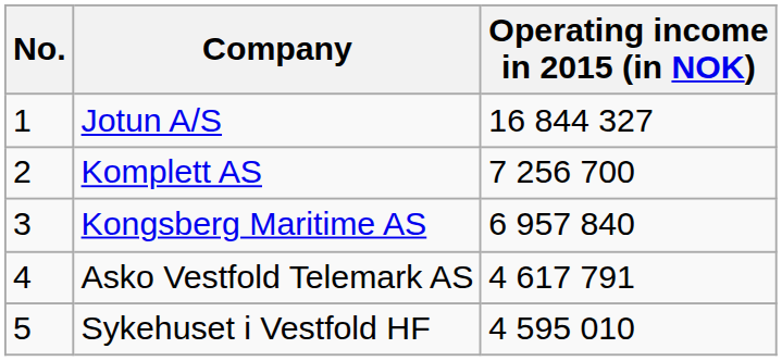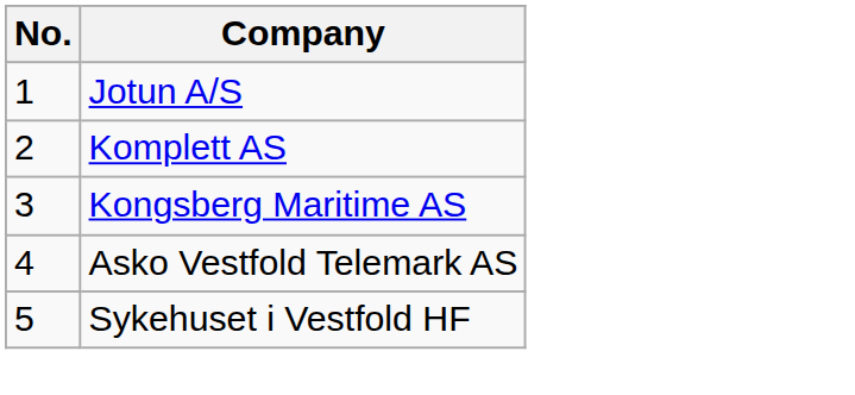 <table class="wikitable">
 <tr>
 <th>No.</th>
 <th>Company</th>
-<th>Operating income<br>in 2015 (in <a href='#'>NOK</a>)</th>
 </tr>
 <tr>
 <td>1</td>
 <td><a href='#'>Jotun A/S</a></td>
-<td>16 844 327</td>
 </tr>
 <tr>
 <td>2</td>
 <td><a href='#'>Komplett AS</a></td>
-<td>7 256 700</td>
 </tr>
 <tr>
 <td>3</td>
 <td><a href='#'>Kongsberg Maritime AS</a></td>
-<td>6 957 840</td>
 </tr>
 <tr>
 <td>4</td>
 <td>Asko Vestfold Telemark AS</td>
-<td>4 617 791</td>
 </tr>
 <tr>
 <td>5</td>
 <td>Sykehuset i Vestfold HF</td>
-<td>4 595 010</td>
 </tr>
 </table>
